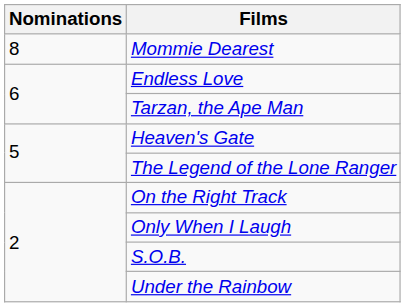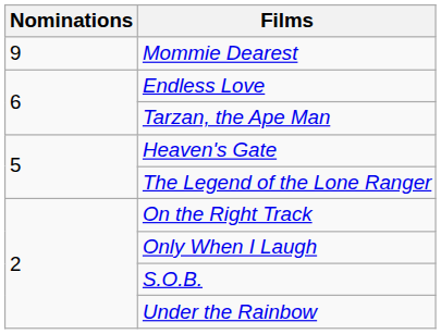 <table class="wikitable">
 <tr>
 <th>Nominations</th>
 <th>Films</th>
 </tr>
 <tr>
-<td>8</td>
+<td>9</td>
 <td><a href='#'><em>Mommie Dearest</em></a></td>
 </tr>
 <tr>
 <td rowspan="2">6</td>
 <td><a href='#'><em>Endless Love</em></a></td>
 </tr>
 <tr>
 <td><a href='#'><em>Tarzan, the Ape Man</em></a></td>
 </tr>
 <tr>
 <td rowspan="2">5</td>
 <td><a href='#'><em>Heaven's Gate</em></a></td>
 </tr>
 <tr>
 <td><em><a href='#'>The Legend of the Lone Ranger</a></em></td>
 </tr>
 <tr>
 <td rowspan="4">2</td>
 <td><em><a href='#'>On the Right Track</a></em></td>
 </tr>
 <tr>
 <td><a href='#'><em>Only When I Laugh</em></a></td>
 </tr>
 <tr>
 <td><a href='#'><em>S.O.B.</em></a></td>
 </tr>
 <tr>
 <td><em><a href='#'>Under the Rainbow</a></em></td>
 </tr>
 </table>
